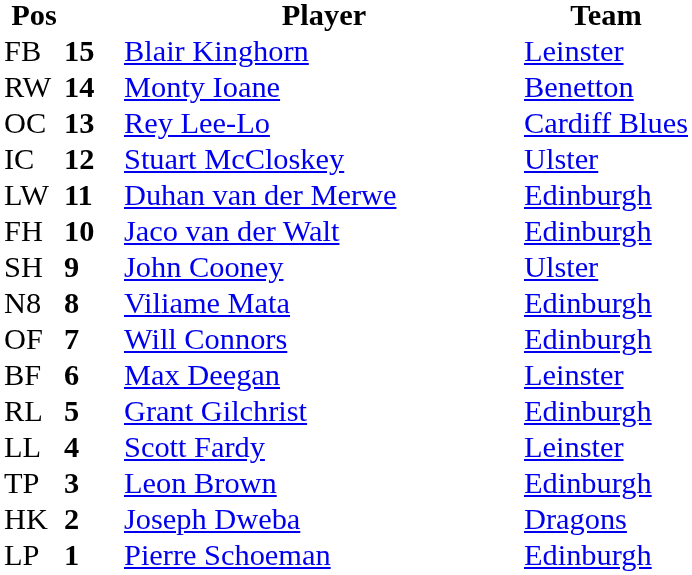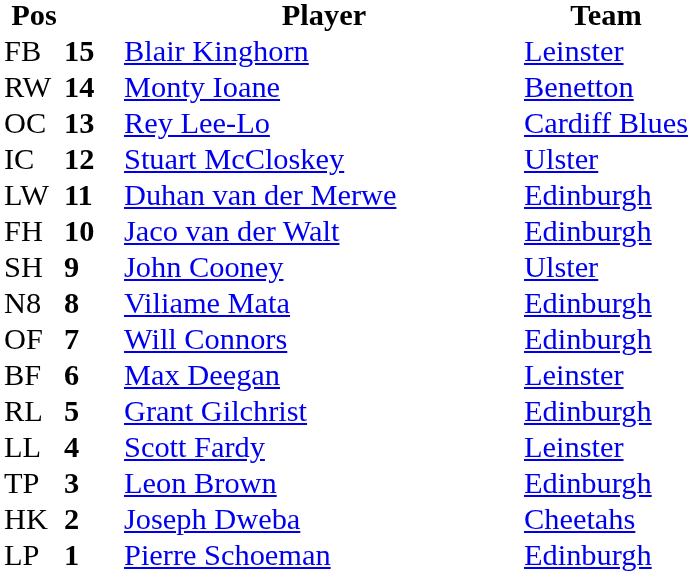 <table style="font-size: 95%" cellspacing="0" cellpadding="0">
 <tr>
 <th width="30">Pos</th>
 <th width="30"></th>
 <th style="width:200px">Player</th>
 <th style="width:150p;">Team</th>
 </tr>
 <tr>
 <td>FB</td>
 <td><strong>15</strong></td>
 <td> <a href='#'>Blair Kinghorn</a></td>
 <td> <a href='#'>Leinster</a></td>
 </tr>
 <tr>
 <td>RW</td>
 <td><strong>14</strong></td>
 <td> <a href='#'>Monty Ioane</a></td>
 <td> <a href='#'>Benetton</a></td>
 </tr>
 <tr>
 <td>OC</td>
 <td><strong>13</strong></td>
 <td> <a href='#'>Rey Lee-Lo</a></td>
 <td> <a href='#'>Cardiff Blues</a></td>
 </tr>
 <tr>
 <td>IC</td>
 <td><strong>12</strong></td>
 <td> <a href='#'>Stuart McCloskey</a></td>
 <td> <a href='#'>Ulster</a></td>
 </tr>
 <tr>
 <td>LW</td>
 <td><strong>11</strong></td>
 <td> <a href='#'>Duhan van der Merwe</a></td>
 <td> <a href='#'>Edinburgh</a></td>
 </tr>
 <tr>
 <td>FH</td>
 <td><strong>10</strong></td>
 <td> <a href='#'>Jaco van der Walt</a></td>
 <td> <a href='#'>Edinburgh</a></td>
 </tr>
 <tr>
 <td>SH</td>
 <td><strong>9</strong></td>
 <td> <a href='#'>John Cooney</a></td>
 <td> <a href='#'>Ulster</a></td>
 </tr>
 <tr>
 <td>N8</td>
 <td><strong>8</strong></td>
 <td> <a href='#'>Viliame Mata</a></td>
 <td> <a href='#'>Edinburgh</a></td>
 </tr>
 <tr>
 <td>OF</td>
 <td><strong>7</strong></td>
 <td> <a href='#'>Will Connors</a></td>
 <td> <a href='#'>Edinburgh</a></td>
 </tr>
 <tr>
 <td>BF</td>
 <td><strong>6</strong></td>
 <td> <a href='#'>Max Deegan</a></td>
 <td> <a href='#'>Leinster</a></td>
 </tr>
 <tr>
 <td>RL</td>
 <td><strong>5</strong></td>
 <td> <a href='#'>Grant Gilchrist</a></td>
 <td> <a href='#'>Edinburgh</a></td>
 </tr>
 <tr>
 <td>LL</td>
 <td><strong>4</strong></td>
 <td> <a href='#'>Scott Fardy</a></td>
 <td> <a href='#'>Leinster</a></td>
 </tr>
 <tr>
 <td>TP</td>
 <td><strong>3</strong></td>
 <td> <a href='#'>Leon Brown</a></td>
 <td> <a href='#'>Edinburgh</a></td>
 </tr>
 <tr>
 <td>HK</td>
 <td><strong>2</strong></td>
 <td> <a href='#'>Joseph Dweba</a></td>
-<td> <a href='#'>Dragons</a></td>
+<td> <a href='#'>Cheetahs</a></td>
 </tr>
 <tr>
 <td>LP</td>
 <td><strong>1</strong></td>
 <td> <a href='#'>Pierre Schoeman</a></td>
 <td> <a href='#'>Edinburgh</a></td>
 </tr>
 </table>
